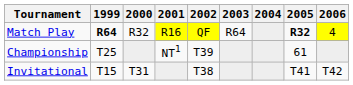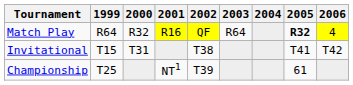 <table class="wikitable" style="text-align:center;">
 <tr>
 <th>Tournament</th>
 <th>1999</th>
 <th>2000</th>
 <th>2001</th>
 <th>2002</th>
 <th>2003</th>
 <th>2004</th>
 <th>2005</th>
 <th>2006</th>
 </tr>
 <tr>
 <td align="left"><a href='#'>Match Play</a></td>
-<td><strong>R64</strong></td>
+<td>R64</td>
 <td>R32</td>
 <td style="background:yellow;">R16</td>
 <td style="background:yellow;">QF</td>
 <td>R64</td>
 <td style="background:#eeeeee;"></td>
 <td><strong>R32</strong></td>
 <td style="background:yellow;">4</td>
+</tr>
+<tr>
+<td align="left"><a href='#'>Invitational</a></td>
+<td>T15</td>
+<td>T31</td>
+<td style="background:#eeeeee;"></td>
+<td>T38</td>
+<td style="background:#eeeeee;"></td>
+<td style="background:#eeeeee;"></td>
+<td>T41</td>
+<td>T42</td>
 </tr>
 <tr>
 <td align="left"><a href='#'>Championship</a></td>
 <td>T25</td>
 <td style="background:#eeeeee;"></td>
 <td>NT<sup>1</sup></td>
 <td>T39</td>
 <td style="background:#eeeeee;"></td>
 <td style="background:#eeeeee;"></td>
 <td>61</td>
 <td style="background:#eeeeee;"></td>
 </tr>
-<tr>
-<td align="left"><a href='#'>Invitational</a></td>
-<td>T15</td>
-<td>T31</td>
-<td style="background:#eeeeee;"></td>
-<td>T38</td>
-<td style="background:#eeeeee;"></td>
-<td style="background:#eeeeee;"></td>
-<td>T41</td>
-<td>T42</td>
-</tr>
 </table>
